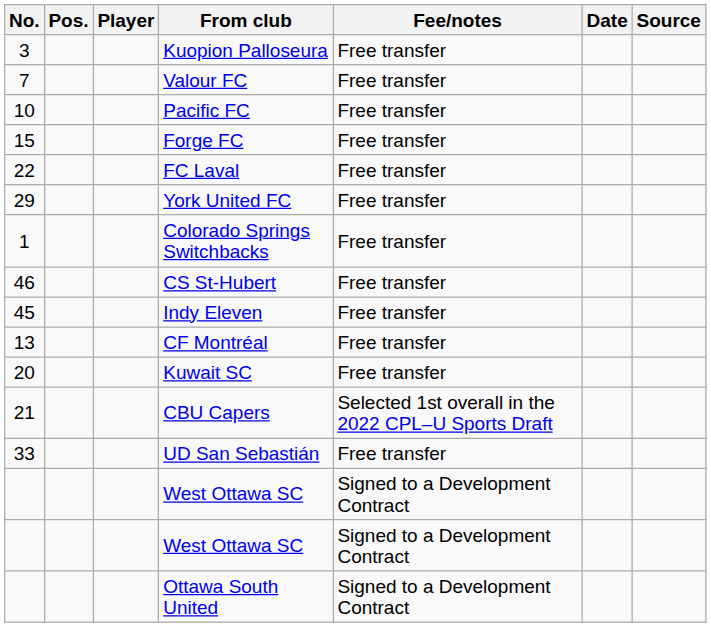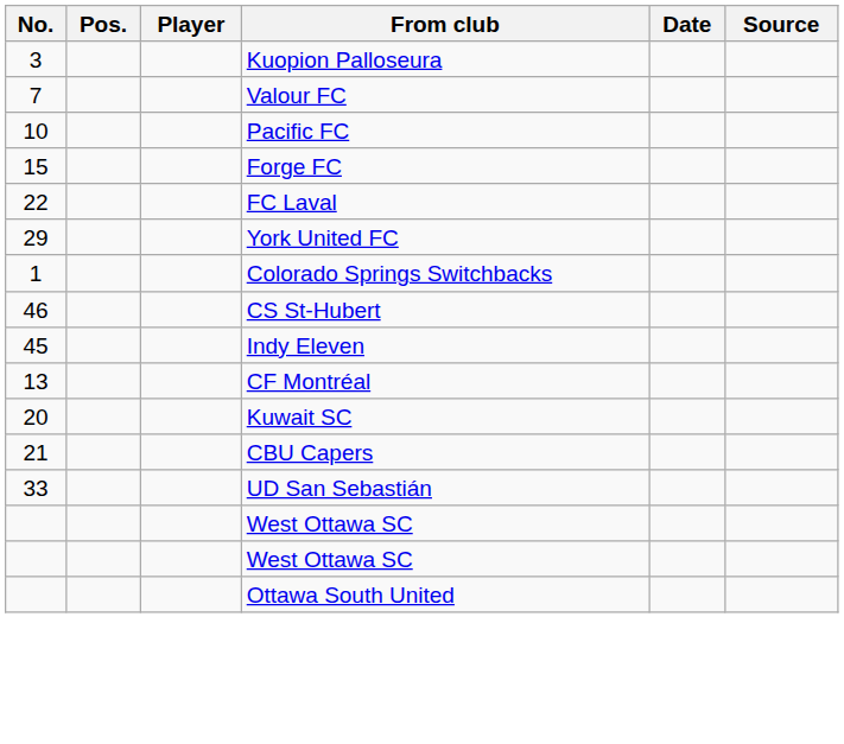 <table class="wikitable sortable" style="width:90%; font-size:95%;">
 <tr>
 <th>No.</th>
 <th>Pos.</th>
 <th>Player</th>
 <th>From club</th>
-<th>Fee/notes</th>
 <th>Date</th>
 <th>Source</th>
 </tr>
 <tr>
 <td align=center>3</td>
 <td align=center></td>
 <td></td>
 <td> <a href='#'>Kuopion Palloseura</a></td>
-<td>Free transfer</td>
 <td></td>
 <td></td>
 </tr>
 <tr>
 <td align=center>7</td>
 <td align=center></td>
 <td></td>
 <td> <a href='#'>Valour FC</a></td>
-<td>Free transfer</td>
 <td></td>
 <td></td>
 </tr>
 <tr>
 <td align=center>10</td>
 <td align=center></td>
 <td></td>
 <td> <a href='#'>Pacific FC</a></td>
-<td>Free transfer</td>
 <td></td>
 <td></td>
 </tr>
 <tr>
 <td align=center>15</td>
 <td align=center></td>
 <td></td>
 <td> <a href='#'>Forge FC</a></td>
-<td>Free transfer</td>
 <td></td>
 <td></td>
 </tr>
 <tr>
 <td align=center>22</td>
 <td align=center></td>
 <td></td>
 <td> <a href='#'>FC Laval</a></td>
-<td>Free transfer</td>
 <td></td>
 <td></td>
 </tr>
 <tr>
 <td align=center>29</td>
 <td align=center></td>
 <td></td>
 <td> <a href='#'>York United FC</a></td>
-<td>Free transfer</td>
 <td></td>
 <td></td>
 </tr>
 <tr>
 <td align=center>1</td>
 <td align=center></td>
 <td></td>
 <td> <a href='#'>Colorado Springs Switchbacks</a></td>
-<td>Free transfer</td>
 <td></td>
 <td></td>
 </tr>
 <tr>
 <td align=center>46</td>
 <td align=center></td>
 <td></td>
 <td> <a href='#'>CS St-Hubert</a></td>
-<td>Free transfer</td>
 <td></td>
 <td></td>
 </tr>
 <tr>
 <td align=center>45</td>
 <td align=center></td>
 <td></td>
 <td> <a href='#'>Indy Eleven</a></td>
-<td>Free transfer</td>
 <td></td>
 <td></td>
 </tr>
 <tr>
 <td align=center>13</td>
 <td align=center></td>
 <td></td>
 <td> <a href='#'>CF Montréal</a></td>
-<td>Free transfer</td>
 <td></td>
 <td></td>
 </tr>
 <tr>
 <td align=center>20</td>
 <td align=center></td>
 <td></td>
 <td> <a href='#'>Kuwait SC</a></td>
-<td>Free transfer</td>
 <td></td>
 <td></td>
 </tr>
 <tr>
 <td align=center>21</td>
 <td align=center></td>
 <td></td>
 <td> <a href='#'>CBU Capers</a></td>
-<td>Selected 1st overall in the <a href='#'>2022 CPL–U Sports Draft</a></td>
 <td></td>
 <td></td>
 </tr>
 <tr>
 <td align=center>33</td>
 <td align=center></td>
 <td></td>
 <td> <a href='#'>UD San Sebastián</a></td>
-<td>Free transfer</td>
 <td></td>
 <td></td>
 </tr>
 <tr>
 <td align=center></td>
 <td align=center></td>
 <td></td>
 <td> <a href='#'>West Ottawa SC</a></td>
-<td>Signed to a Development Contract</td>
 <td></td>
 <td></td>
 </tr>
 <tr>
 <td align=center></td>
 <td align=center></td>
 <td></td>
 <td> <a href='#'>West Ottawa SC</a></td>
-<td>Signed to a Development Contract</td>
 <td></td>
 <td></td>
 </tr>
 <tr>
 <td align=center></td>
 <td align=center></td>
 <td></td>
 <td> <a href='#'>Ottawa South United</a></td>
-<td>Signed to a Development Contract</td>
 <td></td>
 <td></td>
 </tr>
 </table>
